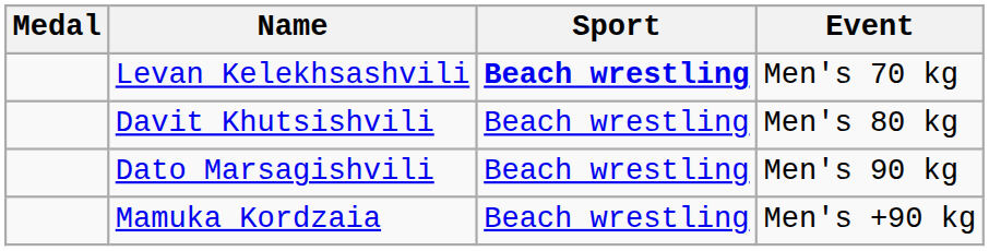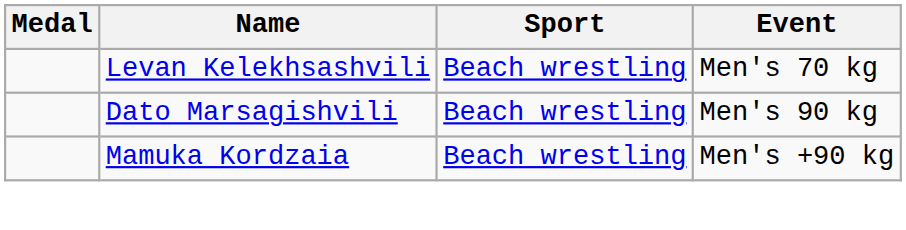 <table class="wikitable sortable" style="font-size: 95%;">
 <tr>
 <th>Medal</th>
 <th>Name</th>
 <th>Sport</th>
 <th>Event</th>
 </tr>
 <tr>
 <td></td>
 <td><a href='#'>Levan Kelekhsashvili</a></td>
-<td><strong><a href='#'>Beach wrestling</a></strong></td>
+<td><a href='#'>Beach wrestling</a></td>
 <td>Men's 70 kg</td>
-</tr>
-<tr>
-<td></td>
-<td><a href='#'>Davit Khutsishvili</a></td>
-<td><a href='#'>Beach wrestling</a></td>
-<td>Men's 80 kg</td>
 </tr>
 <tr>
 <td></td>
 <td><a href='#'>Dato Marsagishvili</a></td>
 <td><a href='#'>Beach wrestling</a></td>
 <td>Men's 90 kg</td>
 </tr>
 <tr>
 <td></td>
 <td><a href='#'>Mamuka Kordzaia</a></td>
 <td><a href='#'>Beach wrestling</a></td>
 <td>Men's +90 kg</td>
 </tr>
 </table>
